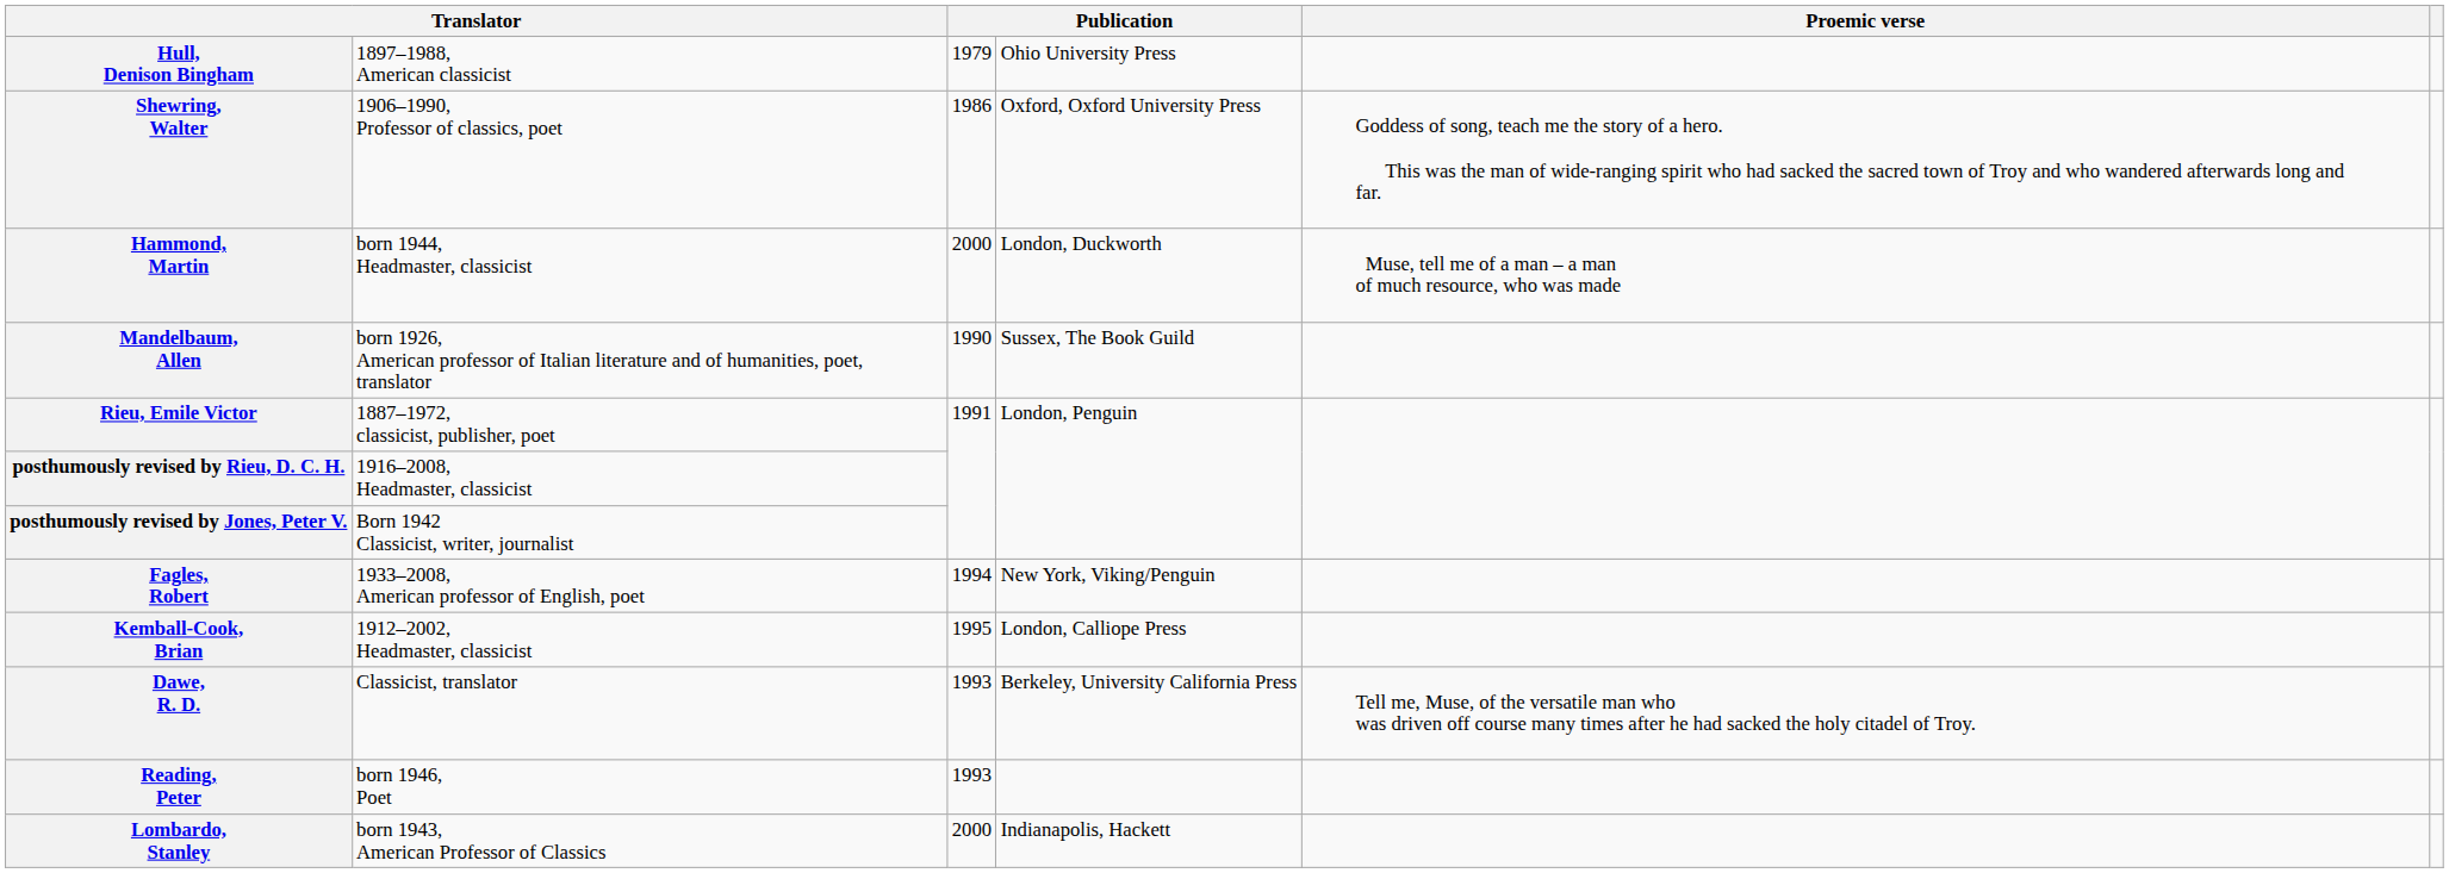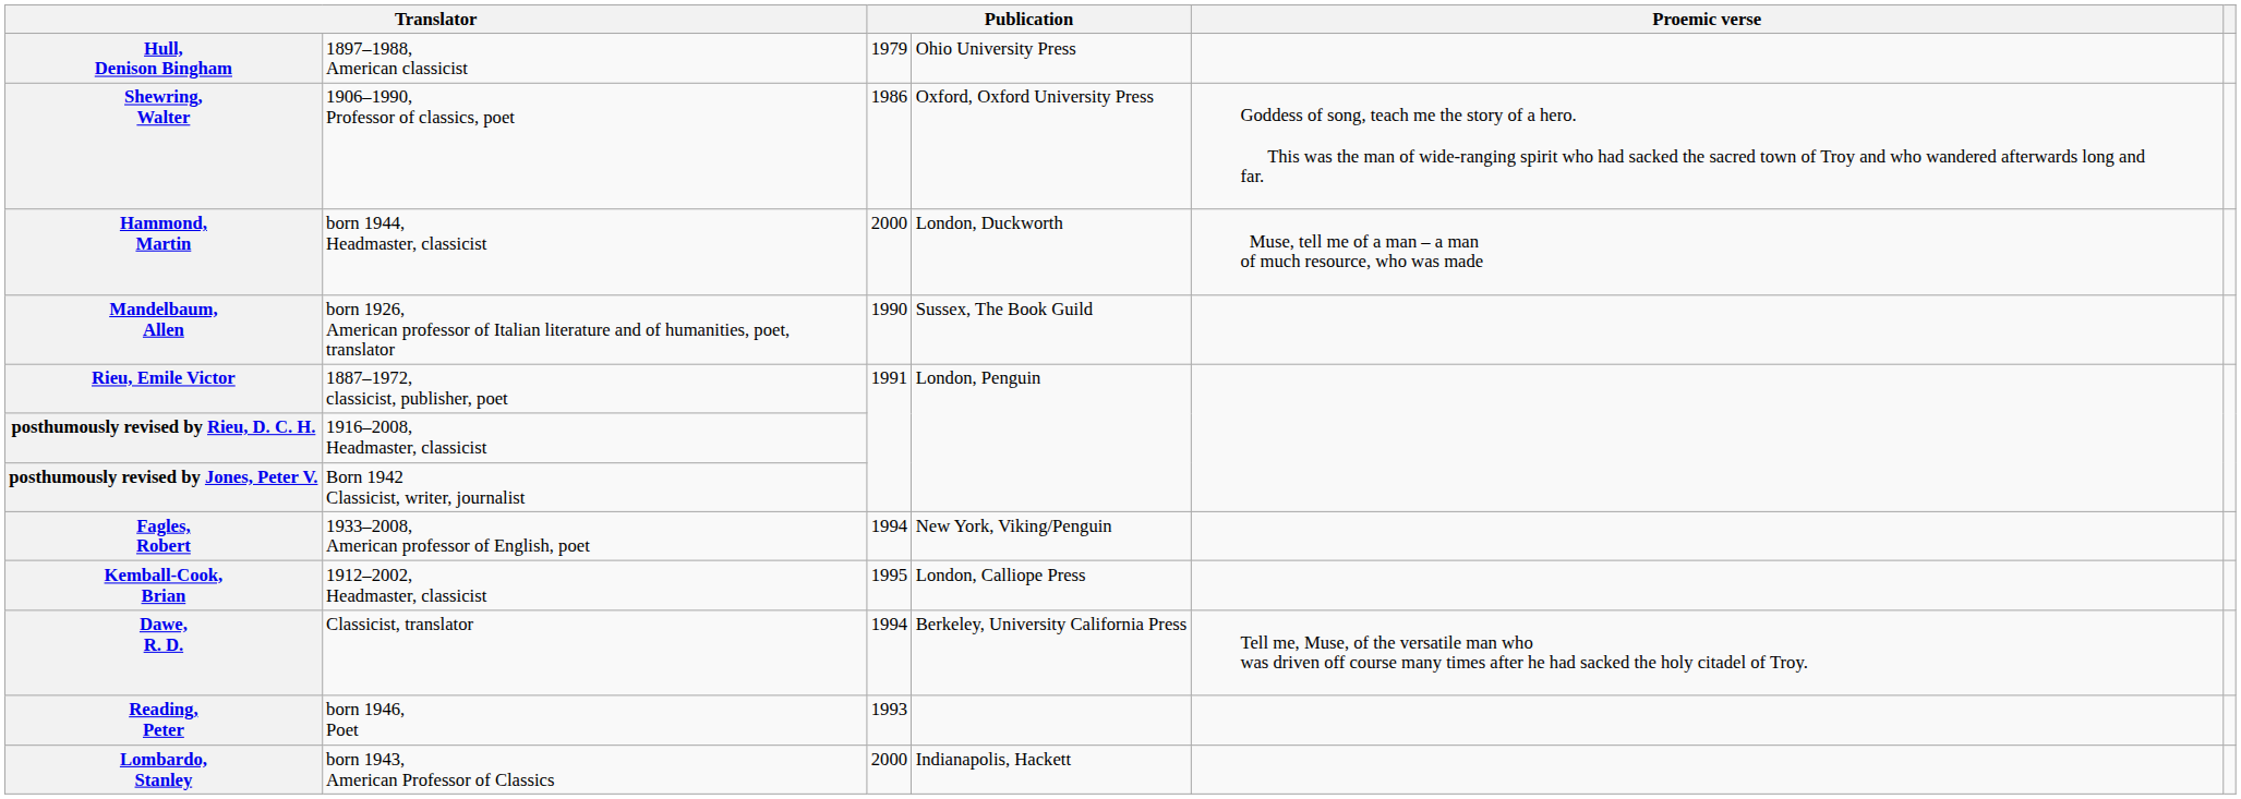 <table class="wikitable" ">
 <tr>
 <th scope="col" colspan="2">Translator</th>
 <th scope="col" colspan="2">Publication</th>
 <th scope="col">Proemic verse</th>
 <th scope="col"></th>
 </tr>
 <tr valign="top">
 <th><a href='#'>Hull,<br>Denison Bingham</a></th>
 <td>1897–1988,<br>American classicist</td>
 <td>1979</td>
 <td>Ohio University Press</td>
 <td> </td>
 <td> </td>
 </tr>
 <tr valign="top">
 <th><a href='#'>Shewring,<br>Walter</a></th>
 <td>1906–1990,<br>Professor of classics, poet</td>
 <td>1986</td>
 <td>Oxford, Oxford University Press</td>
 <td><blockquote>Goddess of song, teach me the story of a hero.<br><br>      This was the man of wide-ranging spirit who had sacked the sacred town of Troy and who wandered afterwards long and far.</blockquote></td>
 <td></td>
 </tr>
 <tr valign="top">
 <th><a href='#'>Hammond,<br>Martin</a></th>
 <td>born 1944,<br>Headmaster, classicist</td>
 <td>2000</td>
 <td>London, Duckworth</td>
 <td><blockquote>  Muse, tell me of a man – a man<br>of much resource, who was made</blockquote></td>
 <td></td>
 </tr>
 <tr valign="top">
 <th><a href='#'>Mandelbaum,<br>Allen</a></th>
 <td>born 1926,<br>American professor of Italian literature and of humanities, poet, translator</td>
 <td>1990</td>
 <td>Sussex, The Book Guild</td>
 <td><blockquote></blockquote></td>
 <td></td>
 </tr>
 <tr valign="top">
 <th><a href='#'>Rieu, Emile Victor</a></th>
 <td>1887–1972,<br>classicist, publisher, poet</td>
 <td rowspan="3">1991</td>
 <td rowspan="3">London, Penguin</td>
 <td rowspan="3"><blockquote></blockquote></td>
 <td rowspan="3"></td>
 </tr>
 <tr valign="top">
 <th>posthumously revised by <a href='#'>Rieu, D. C. H.</a></th>
 <td>1916–2008,<br>Headmaster, classicist</td>
 </tr>
 <tr valign="top">
 <th>posthumously revised by <a href='#'>Jones, Peter V.</a></th>
 <td>Born 1942<br>Classicist, writer, journalist</td>
 </tr>
 <tr valign="top">
 <th><a href='#'>Fagles,<br>Robert</a></th>
 <td>1933–2008,<br>American professor of English, poet</td>
 <td>1994</td>
 <td>New York, Viking/Penguin</td>
 <td><blockquote></blockquote></td>
 <td></td>
 </tr>
 <tr valign="top">
 <th><a href='#'>Kemball-Cook,<br>Brian</a></th>
 <td>1912–2002,<br>Headmaster, classicist</td>
 <td>1995</td>
 <td>London, Calliope Press</td>
 <td style=white-space:nowrap><br><blockquote></blockquote></td>
 <td></td>
 </tr>
 <tr valign="top">
 <th><a href='#'>Dawe,<br>R. D.</a></th>
 <td>Classicist, translator</td>
-<td>1993</td>
+<td>1994</td>
 <td>Berkeley, University California Press</td>
 <td><blockquote>Tell me, Muse, of the versatile man who<br>was driven off course many times after he had sacked the holy citadel of Troy.</blockquote></td>
 <td></td>
 </tr>
 <tr valign="top">
 <th><a href='#'>Reading,<br>Peter</a></th>
 <td>born 1946,<br>Poet</td>
 <td>1993</td>
 <td> </td>
 <td> </td>
 <td> </td>
 </tr>
 <tr valign="top">
 <th><a href='#'>Lombardo,<br>Stanley</a></th>
 <td>born 1943,<br>American Professor of Classics</td>
 <td>2000</td>
 <td>Indianapolis, Hackett</td>
 <td><blockquote></blockquote></td>
 <td></td>
 </tr>
 </table>
